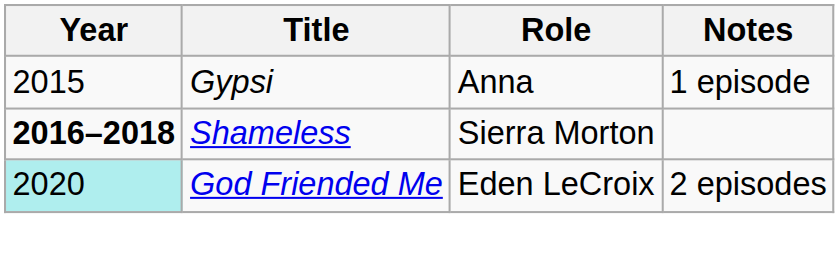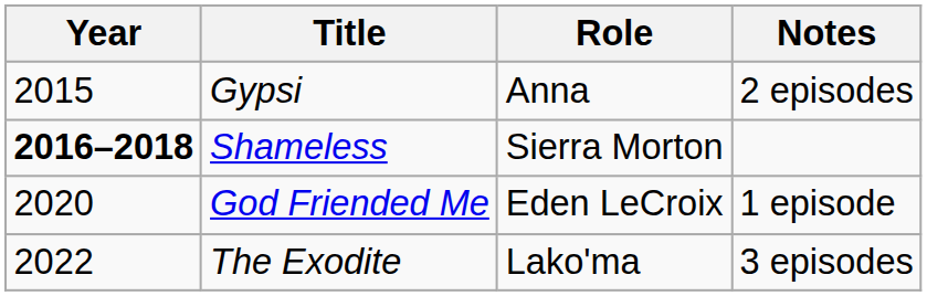 <table class="wikitable sortable">
 <tr>
 <th>Year</th>
 <th>Title</th>
 <th>Role</th>
 <th class="unsortable">Notes</th>
 </tr>
 <tr>
 <td>2015</td>
 <td><em>Gypsi</em></td>
 <td>Anna</td>
-<td>1 episode</td>
+<td>2 episodes</td>
 </tr>
 <tr>
 <td><strong>2016–2018</strong></td>
 <td><em><a href='#'>Shameless</a></em></td>
 <td>Sierra Morton</td>
 <td></td>
 </tr>
 <tr>
-<td style="background: paleturquoise;">2020</td>
+<td>2020</td>
 <td><em><a href='#'>God Friended Me</a></em></td>
 <td>Eden LeCroix</td>
-<td>2 episodes</td>
+<td>1 episode</td>
+</tr>
+<tr>
+<td>2022</td>
+<td><em>The Exodite</em></td>
+<td>Lako'ma</td>
+<td>3 episodes</td>
 </tr>
 </table>
